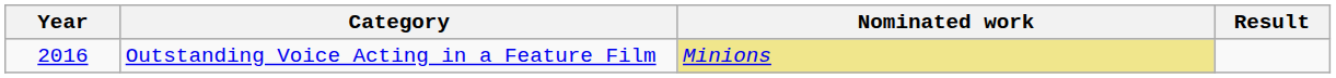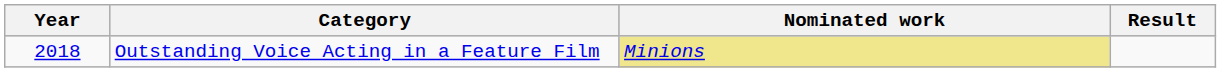 <table class=wikitable>
 <tr>
 <th scope="col" style="width:5em;">Year</th>
 <th scope="col" style="width:26em;">Category</th>
 <th scope="col" style="width:25em;">Nominated work</th>
 <th scope="col" style="width:5em;">Result</th>
 </tr>
 <tr>
-<td style="text-align:center;"><a href='#'>2016</a></td>
+<td style="text-align:center;"><a href='#'>2018</a></td>
 <td><a href='#'>Outstanding Voice Acting in a Feature Film</a></td>
 <td style="background: khaki;"><em><a href='#'>Minions</a></em></td>
 <td></td>
 </tr>
 </table>
